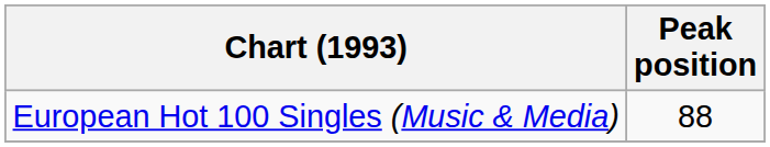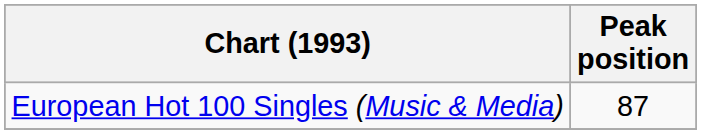 <table class="wikitable sortable">
 <tr>
 <th>Chart (1993)</th>
 <th>Peak<br>position</th>
 </tr>
 <tr>
 <td><a href='#'>European Hot 100 Singles</a> <em>(<a href='#'>Music & Media</a>)</em></td>
-<td style="text-align:center;">88</td>
+<td style="text-align:center;">87</td>
 </tr>
 <tr>
 </tr>
 <tr>
 </tr>
 <tr>
 </tr>
 </table>
